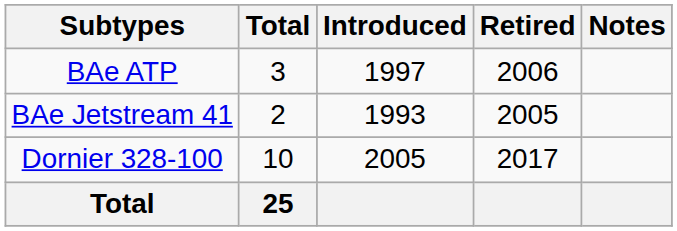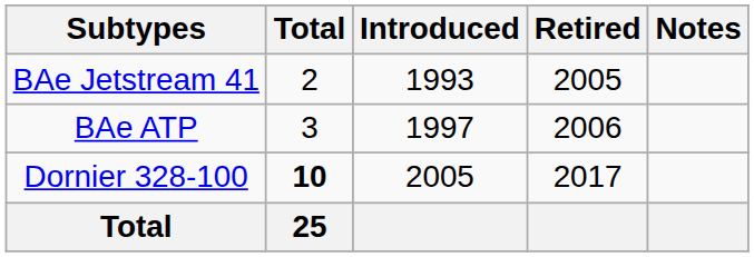 <table class="wikitable" style="text-align:center;margin:1em auto;">
 <tr>
 <th>Subtypes</th>
 <th>Total</th>
 <th>Introduced</th>
 <th>Retired</th>
 <th>Notes</th>
 </tr>
 <tr>
+<td><a href='#'>BAe Jetstream 41</a></td>
+<td>2</td>
+<td>1993</td>
+<td>2005</td>
+<td></td>
+</tr>
+<tr>
 <td><a href='#'>BAe ATP</a></td>
 <td>3</td>
 <td>1997</td>
 <td>2006</td>
 <td></td>
 </tr>
 <tr>
-<td><a href='#'>BAe Jetstream 41</a></td>
-<td>2</td>
-<td>1993</td>
-<td>2005</td>
-<td></td>
-</tr>
-<tr>
 <td><a href='#'>Dornier 328-100</a></td>
-<td>10</td>
+<td><strong>10</strong></td>
 <td>2005</td>
 <td>2017</td>
 <td></td>
 </tr>
 <tr>
 <th>Total</th>
 <th>25</th>
 <th></th>
 <th></th>
 <th></th>
 </tr>
 </table>
